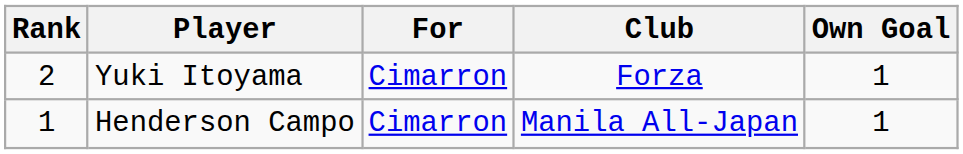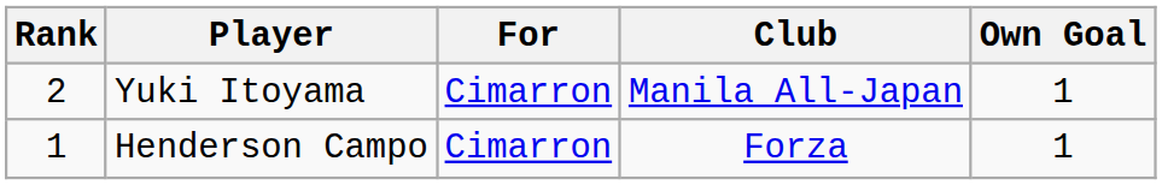 <table class="wikitable" style="text-align:center; float:left; margin-right:1em">
 <tr>
 <th>Rank</th>
 <th>Player</th>
 <th>For</th>
 <th>Club</th>
 <th>Own Goal</th>
 </tr>
 <tr>
 <td>2</td>
 <td align=left> Yuki Itoyama</td>
 <td><a href='#'>Cimarron</a></td>
-<td><a href='#'>Forza</a></td>
+<td><a href='#'>Manila All-Japan</a></td>
 <td>1</td>
 </tr>
 <tr>
 <td>1</td>
 <td align=left> Henderson Campo</td>
 <td><a href='#'>Cimarron</a></td>
-<td><a href='#'>Manila All-Japan</a></td>
+<td><a href='#'>Forza</a></td>
 <td>1</td>
 </tr>
 </table>
